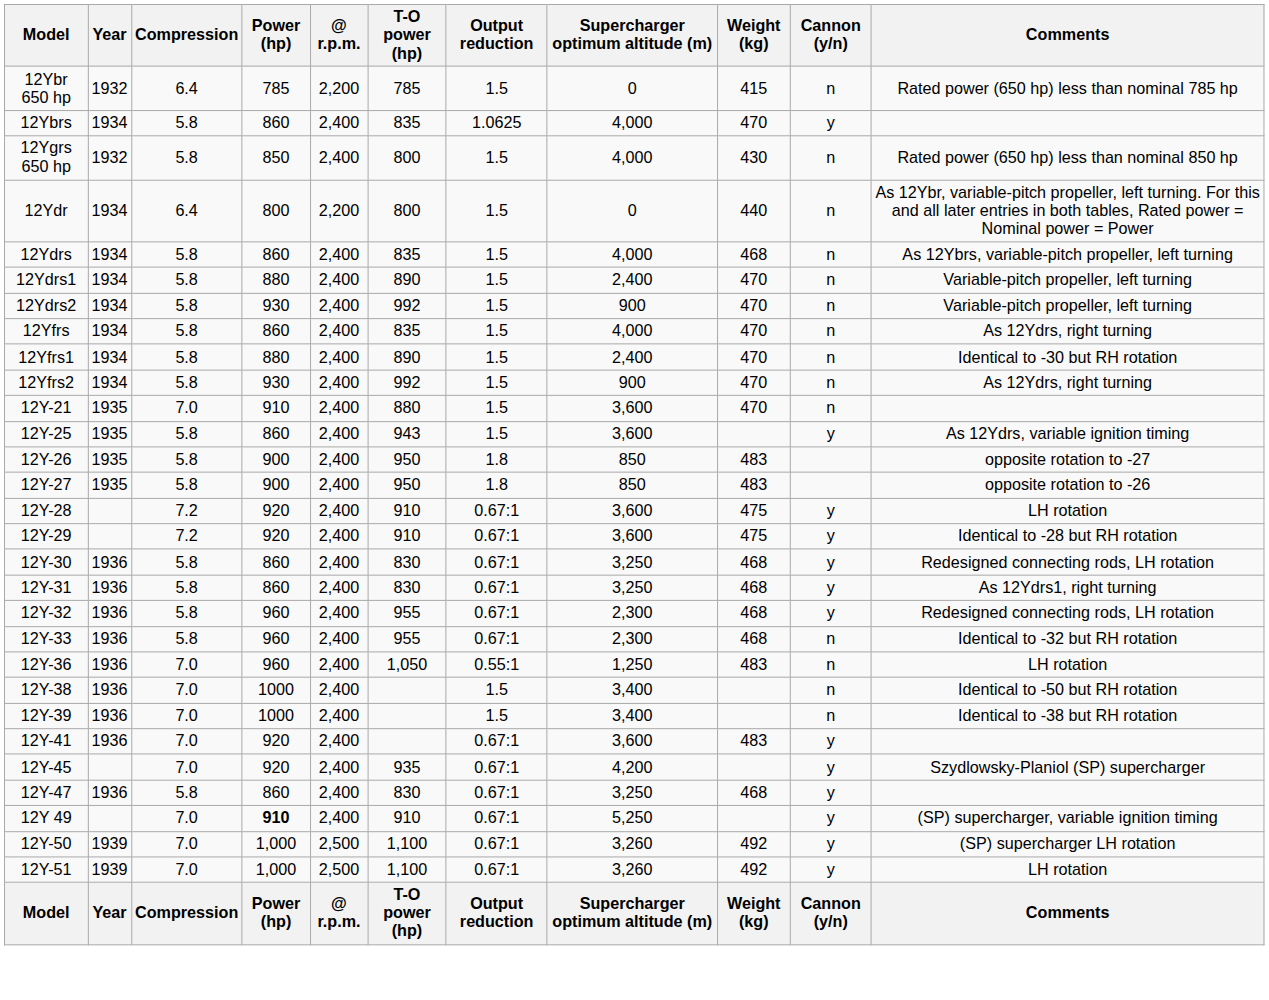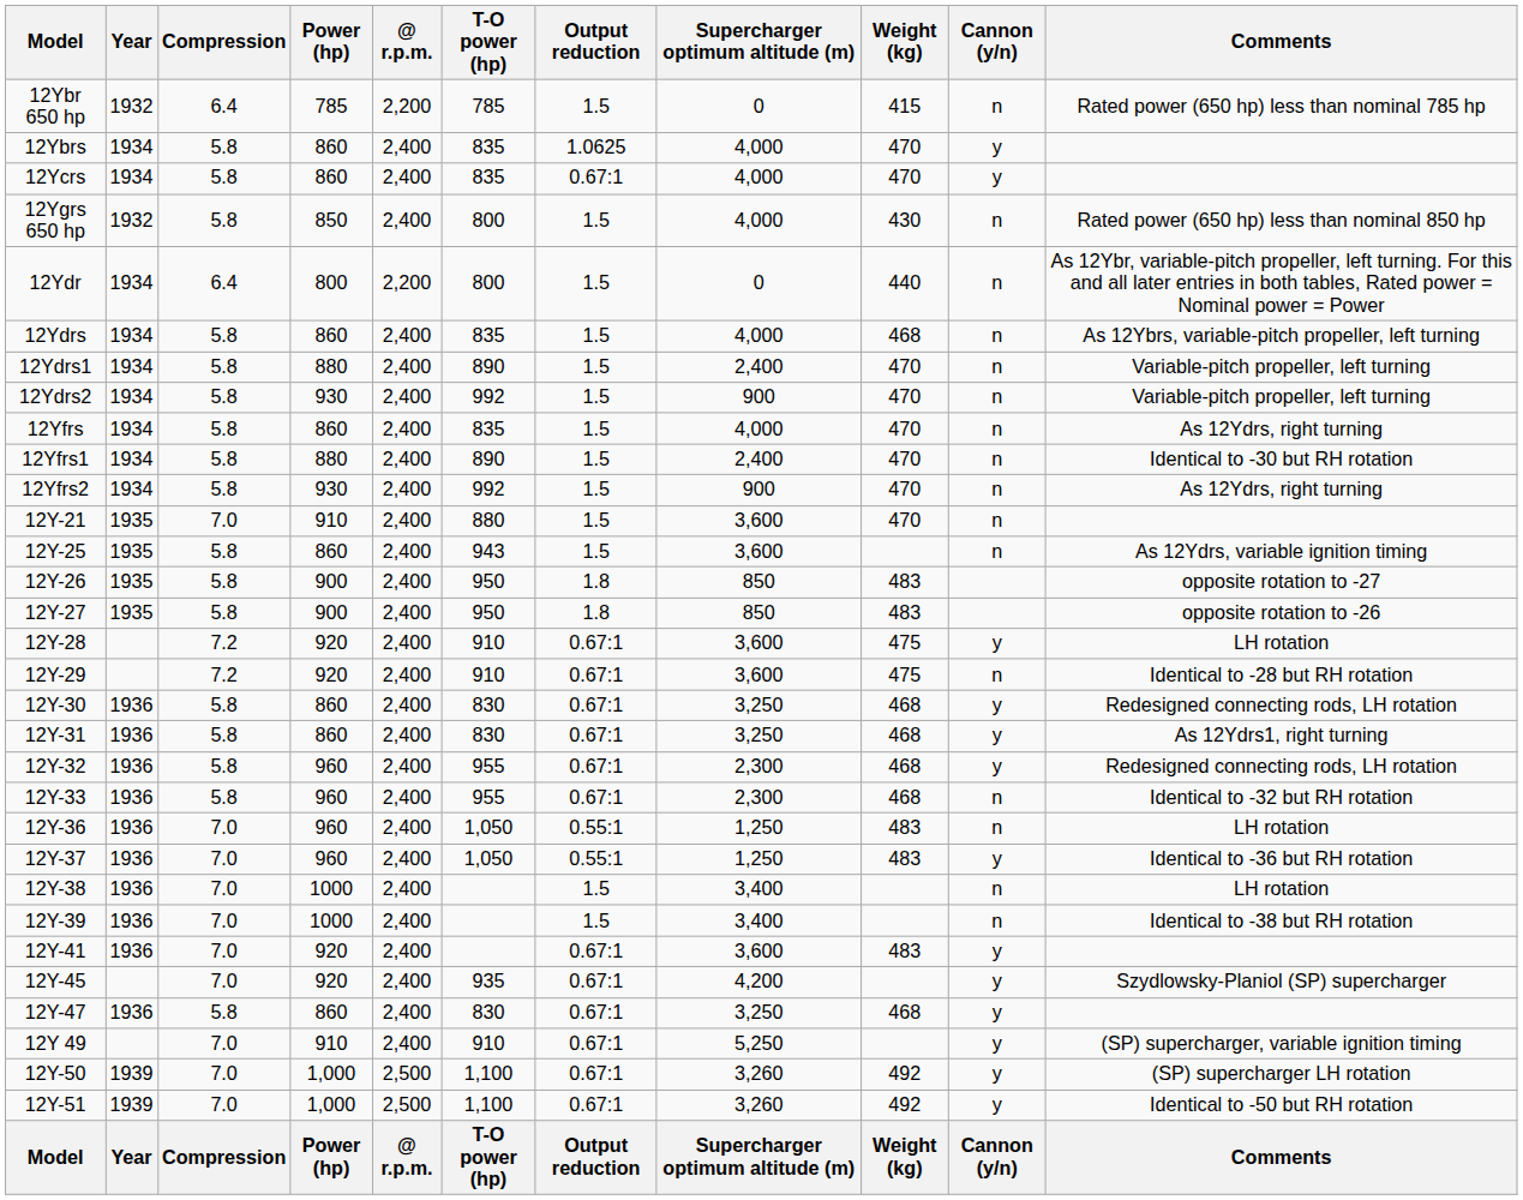 <table class="wikitable" style="text-align:center;">
 <tr>
 <th>Model</th>
 <th>Year</th>
 <th>Compression</th>
 <th>Power (hp)</th>
 <th>@ r.p.m.</th>
 <th>T-O power (hp)</th>
 <th>Output reduction</th>
 <th>Supercharger optimum altitude (m)</th>
 <th>Weight (kg)</th>
 <th>Cannon (y/n)</th>
 <th>Comments</th>
 </tr>
 <tr>
 <td>12Ybr 650 hp</td>
 <td>1932</td>
 <td>6.4</td>
 <td>785</td>
 <td>2,200</td>
 <td>785</td>
 <td>1.5</td>
 <td>0</td>
 <td>415</td>
 <td>n</td>
 <td>Rated power (650 hp) less than nominal 785 hp</td>
 </tr>
 <tr>
 <td>12Ybrs</td>
 <td>1934</td>
 <td>5.8</td>
 <td>860</td>
 <td>2,400</td>
 <td>835</td>
 <td>1.0625</td>
+<td>4,000</td>
+<td>470</td>
+<td>y</td>
+<td></td>
+</tr>
+<tr>
+<td>12Ycrs</td>
+<td>1934</td>
+<td>5.8</td>
+<td>860</td>
+<td>2,400</td>
+<td>835</td>
+<td>0.67:1</td>
 <td>4,000</td>
 <td>470</td>
 <td>y</td>
 <td></td>
 </tr>
 <tr>
 <td>12Ygrs 650 hp</td>
 <td>1932</td>
 <td>5.8</td>
 <td>850</td>
 <td>2,400</td>
 <td>800</td>
 <td>1.5</td>
 <td>4,000</td>
 <td>430</td>
 <td>n</td>
 <td>Rated power (650 hp) less than nominal 850 hp</td>
 </tr>
 <tr>
 <td>12Ydr</td>
 <td>1934</td>
 <td>6.4</td>
 <td>800</td>
 <td>2,200</td>
 <td>800</td>
 <td>1.5</td>
 <td>0</td>
 <td>440</td>
 <td>n</td>
 <td>As 12Ybr, variable-pitch propeller, left turning. For this and all later entries in both tables, Rated power = Nominal power = Power</td>
 </tr>
 <tr>
 <td>12Ydrs</td>
 <td>1934</td>
 <td>5.8</td>
 <td>860</td>
 <td>2,400</td>
 <td>835</td>
 <td>1.5</td>
 <td>4,000</td>
 <td>468</td>
 <td>n</td>
 <td>As 12Ybrs, variable-pitch propeller, left turning</td>
 </tr>
 <tr>
 <td>12Ydrs1</td>
 <td>1934</td>
 <td>5.8</td>
 <td>880</td>
 <td>2,400</td>
 <td>890</td>
 <td>1.5</td>
 <td>2,400</td>
 <td>470</td>
 <td>n</td>
 <td>Variable-pitch propeller, left turning</td>
 </tr>
 <tr>
 <td>12Ydrs2</td>
 <td>1934</td>
 <td>5.8</td>
 <td>930</td>
 <td>2,400</td>
 <td>992</td>
 <td>1.5</td>
 <td>900</td>
 <td>470</td>
 <td>n</td>
 <td>Variable-pitch propeller, left turning</td>
 </tr>
 <tr>
 <td>12Yfrs</td>
 <td>1934</td>
 <td>5.8</td>
 <td>860</td>
 <td>2,400</td>
 <td>835</td>
 <td>1.5</td>
 <td>4,000</td>
 <td>470</td>
 <td>n</td>
 <td>As 12Ydrs, right turning</td>
 </tr>
 <tr>
 <td>12Yfrs1</td>
 <td>1934</td>
 <td>5.8</td>
 <td>880</td>
 <td>2,400</td>
 <td>890</td>
 <td>1.5</td>
 <td>2,400</td>
 <td>470</td>
 <td>n</td>
 <td>Identical to -30 but RH rotation</td>
 </tr>
 <tr>
 <td>12Yfrs2</td>
 <td>1934</td>
 <td>5.8</td>
 <td>930</td>
 <td>2,400</td>
 <td>992</td>
 <td>1.5</td>
 <td>900</td>
 <td>470</td>
 <td>n</td>
 <td>As 12Ydrs, right turning</td>
 </tr>
 <tr>
 <td>12Y-21</td>
 <td>1935</td>
 <td>7.0</td>
 <td>910</td>
 <td>2,400</td>
 <td>880</td>
 <td>1.5</td>
 <td>3,600</td>
 <td>470</td>
 <td>n</td>
 <td></td>
 </tr>
 <tr>
 <td>12Y-25</td>
 <td>1935</td>
 <td>5.8</td>
 <td>860</td>
 <td>2,400</td>
 <td>943</td>
 <td>1.5</td>
 <td>3,600</td>
 <td></td>
-<td>y</td>
+<td>n</td>
 <td>As 12Ydrs, variable ignition timing</td>
 </tr>
 <tr>
 <td>12Y-26</td>
 <td>1935</td>
 <td>5.8</td>
 <td>900</td>
 <td>2,400</td>
 <td>950</td>
 <td>1.8</td>
 <td>850</td>
 <td>483</td>
 <td></td>
 <td>opposite rotation to -27</td>
 </tr>
 <tr>
 <td>12Y-27</td>
 <td>1935</td>
 <td>5.8</td>
 <td>900</td>
 <td>2,400</td>
 <td>950</td>
 <td>1.8</td>
 <td>850</td>
 <td>483</td>
 <td></td>
 <td>opposite rotation to -26</td>
 </tr>
 <tr>
 <td>12Y-28</td>
 <td></td>
 <td>7.2</td>
 <td>920</td>
 <td>2,400</td>
 <td>910</td>
 <td>0.67:1</td>
 <td>3,600</td>
 <td>475</td>
 <td>y</td>
 <td>LH rotation</td>
 </tr>
 <tr>
 <td>12Y-29</td>
 <td></td>
 <td>7.2</td>
 <td>920</td>
 <td>2,400</td>
 <td>910</td>
 <td>0.67:1</td>
 <td>3,600</td>
 <td>475</td>
-<td>y</td>
+<td>n</td>
 <td>Identical to -28 but RH rotation</td>
 </tr>
 <tr>
 <td>12Y-30</td>
 <td>1936</td>
 <td>5.8</td>
 <td>860</td>
 <td>2,400</td>
 <td>830</td>
 <td>0.67:1</td>
 <td>3,250</td>
 <td>468</td>
 <td>y</td>
 <td>Redesigned connecting rods, LH rotation</td>
 </tr>
 <tr>
 <td>12Y-31</td>
 <td>1936</td>
 <td>5.8</td>
 <td>860</td>
 <td>2,400</td>
 <td>830</td>
 <td>0.67:1</td>
 <td>3,250</td>
 <td>468</td>
 <td>y</td>
 <td>As 12Ydrs1, right turning</td>
 </tr>
 <tr>
 <td>12Y-32</td>
 <td>1936</td>
 <td>5.8</td>
 <td>960</td>
 <td>2,400</td>
 <td>955</td>
 <td>0.67:1</td>
 <td>2,300</td>
 <td>468</td>
 <td>y</td>
 <td>Redesigned connecting rods, LH rotation</td>
 </tr>
 <tr>
 <td>12Y-33</td>
 <td>1936</td>
 <td>5.8</td>
 <td>960</td>
 <td>2,400</td>
 <td>955</td>
 <td>0.67:1</td>
 <td>2,300</td>
 <td>468</td>
 <td>n</td>
 <td>Identical to -32 but RH rotation</td>
 </tr>
 <tr>
 <td>12Y-36</td>
 <td>1936</td>
 <td>7.0</td>
 <td>960</td>
 <td>2,400</td>
 <td>1,050</td>
 <td>0.55:1</td>
 <td>1,250</td>
 <td>483</td>
 <td>n</td>
 <td>LH rotation</td>
 </tr>
 <tr>
+<td>12Y-37</td>
+<td>1936</td>
+<td>7.0</td>
+<td>960</td>
+<td>2,400</td>
+<td>1,050</td>
+<td>0.55:1</td>
+<td>1,250</td>
+<td>483</td>
+<td>y</td>
+<td>Identical to -36 but RH rotation</td>
+</tr>
+<tr>
 <td>12Y-38</td>
 <td>1936</td>
 <td>7.0</td>
 <td>1000</td>
 <td>2,400</td>
 <td></td>
 <td>1.5</td>
 <td>3,400</td>
 <td></td>
 <td>n</td>
-<td>Identical to -50 but RH rotation</td>
+<td>LH rotation</td>
 </tr>
 <tr>
 <td>12Y-39</td>
 <td>1936</td>
 <td>7.0</td>
 <td>1000</td>
 <td>2,400</td>
 <td></td>
 <td>1.5</td>
 <td>3,400</td>
 <td></td>
 <td>n</td>
 <td>Identical to -38 but RH rotation</td>
 </tr>
 <tr>
 <td>12Y-41</td>
 <td>1936</td>
 <td>7.0</td>
 <td>920</td>
 <td>2,400</td>
 <td></td>
 <td>0.67:1</td>
 <td>3,600</td>
 <td>483</td>
 <td>y</td>
 <td></td>
 </tr>
 <tr>
 <td>12Y-45</td>
 <td></td>
 <td>7.0</td>
 <td>920</td>
 <td>2,400</td>
 <td>935</td>
 <td>0.67:1</td>
 <td>4,200</td>
 <td></td>
 <td>y</td>
 <td>Szydlowsky-Planiol (SP) supercharger</td>
 </tr>
 <tr>
 <td>12Y-47</td>
 <td>1936</td>
 <td>5.8</td>
 <td>860</td>
 <td>2,400</td>
 <td>830</td>
 <td>0.67:1</td>
 <td>3,250</td>
 <td>468</td>
 <td>y</td>
 <td></td>
 </tr>
 <tr>
 <td>12Y 49</td>
 <td></td>
 <td>7.0</td>
-<td><strong>910</strong></td>
+<td>910</td>
 <td>2,400</td>
 <td>910</td>
 <td>0.67:1</td>
 <td>5,250</td>
 <td></td>
 <td>y</td>
 <td>(SP) supercharger, variable ignition timing</td>
 </tr>
 <tr>
 <td>12Y-50</td>
 <td>1939</td>
 <td>7.0</td>
 <td>1,000</td>
 <td>2,500</td>
 <td>1,100</td>
 <td>0.67:1</td>
 <td>3,260</td>
 <td>492</td>
 <td>y</td>
 <td>(SP) supercharger LH rotation</td>
 </tr>
 <tr>
 <td>12Y-51</td>
 <td>1939</td>
 <td>7.0</td>
 <td>1,000</td>
 <td>2,500</td>
 <td>1,100</td>
 <td>0.67:1</td>
 <td>3,260</td>
 <td>492</td>
 <td>y</td>
-<td>LH rotation</td>
+<td>Identical to -50 but RH rotation</td>
 </tr>
 <tr>
 <th>Model</th>
 <th>Year</th>
 <th>Compression</th>
 <th>Power (hp)</th>
 <th>@ r.p.m.</th>
 <th>T-O power (hp)</th>
 <th>Output reduction</th>
 <th>Supercharger optimum altitude (m)</th>
 <th>Weight (kg)</th>
 <th>Cannon (y/n)</th>
 <th>Comments</th>
 </tr>
 </table>
